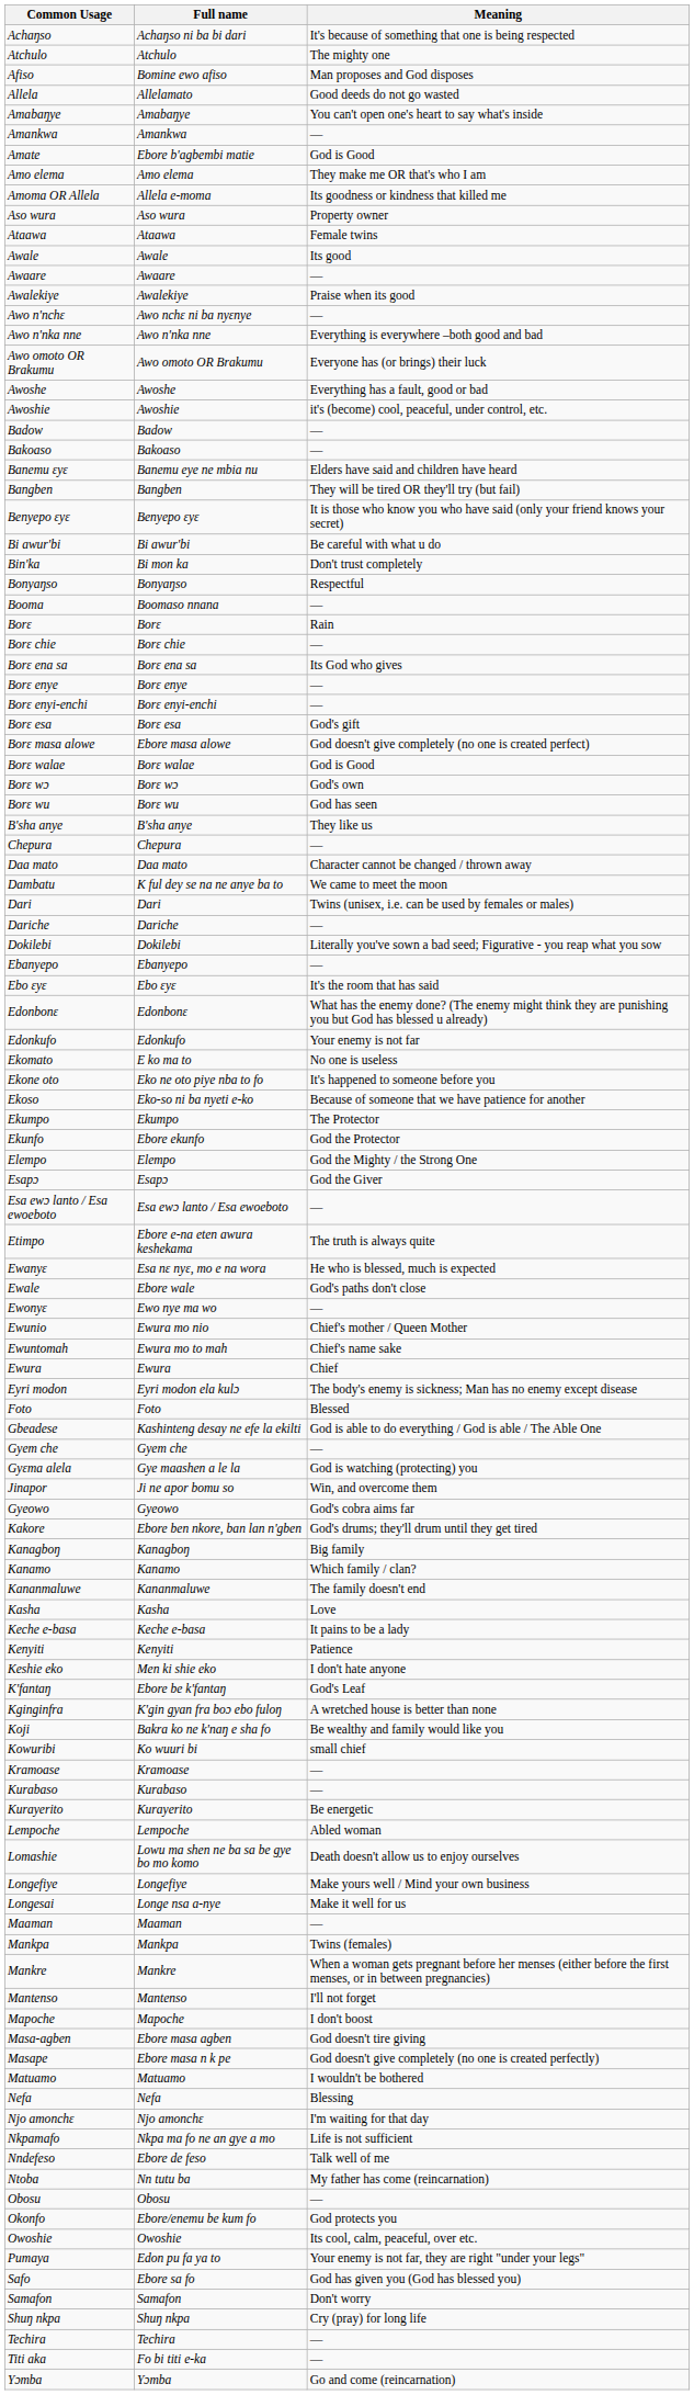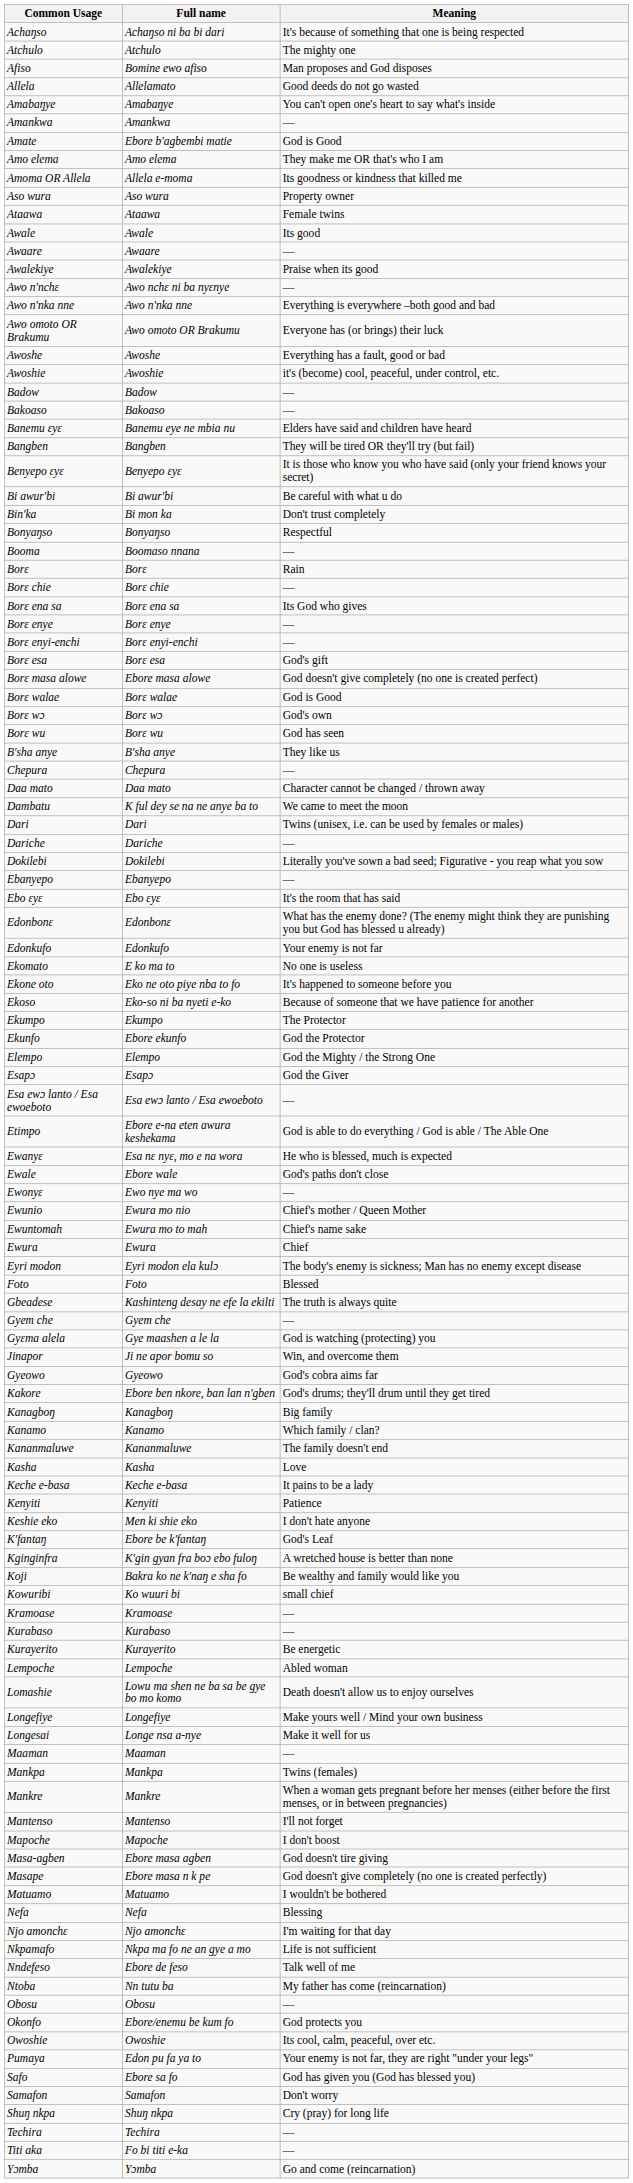 <table class="wikitable">
 <tr>
 <th>Common Usage</th>
 <th>Full name</th>
 <th>Meaning</th>
 </tr>
 <tr>
 <td><em>Achaŋso</em></td>
 <td><em>Achaŋso ni ba bi dari</em></td>
 <td>It's because of something that one is being respected</td>
 </tr>
 <tr>
 <td><em>Atchulo</em></td>
 <td><em>Atchulo</em></td>
 <td>The mighty one</td>
 </tr>
 <tr>
 <td><em>Afiso</em></td>
 <td><em>Bomine ewo afiso</em></td>
 <td>Man proposes and God disposes</td>
 </tr>
 <tr>
 <td><em>Allela</em></td>
 <td><em>Allelamato</em></td>
 <td>Good deeds do not go wasted</td>
 </tr>
 <tr>
 <td><em>Amabaŋye</em></td>
 <td><em>Amabaŋye</em></td>
 <td>You can't open one's heart to say what's inside</td>
 </tr>
 <tr>
 <td><em>Amankwa</em></td>
 <td><em>Amankwa</em></td>
 <td>—</td>
 </tr>
 <tr>
 <td><em>Amate</em></td>
 <td><em>Ebore b'agbembi matie</em></td>
 <td>God is Good</td>
 </tr>
 <tr>
 <td><em>Amo elema</em></td>
 <td><em>Amo elema</em></td>
 <td>They make me OR that's who I am</td>
 </tr>
 <tr>
 <td><em>Amoma OR Allela</em></td>
 <td><em>Allela e-moma</em></td>
 <td>Its goodness or kindness that killed me</td>
 </tr>
 <tr>
 <td><em>Aso wura</em></td>
 <td><em>Aso wura</em></td>
 <td>Property owner</td>
 </tr>
 <tr>
 <td><em>Ataawa</em></td>
 <td><em>Ataawa</em></td>
 <td>Female twins</td>
 </tr>
 <tr>
 <td><em>Awale</em></td>
 <td><em>Awale</em></td>
 <td>Its good</td>
 </tr>
 <tr>
 <td><em>Awaare</em></td>
 <td><em>Awaare</em></td>
 <td>—</td>
 </tr>
 <tr>
 <td><em>Awalekiye</em></td>
 <td><em>Awalekiye</em></td>
 <td>Praise when its good</td>
 </tr>
 <tr>
 <td><em>Awo n'nchɛ</em></td>
 <td><em>Awo nchɛ ni ba nyɛnye</em></td>
 <td>—</td>
 </tr>
 <tr>
 <td><em>Awo n'nka nne</em></td>
 <td><em>Awo n'nka nne</em></td>
 <td>Everything is everywhere –both good and bad</td>
 </tr>
 <tr>
 <td><em>Awo omoto OR Brakumu</em></td>
 <td><em>Awo omoto OR Brakumu</em></td>
 <td>Everyone has (or brings) their luck</td>
 </tr>
 <tr>
 <td><em>Awoshe</em></td>
 <td><em>Awoshe</em></td>
 <td>Everything has a fault, good or bad</td>
 </tr>
 <tr>
 <td><em>Awoshie</em></td>
 <td><em>Awoshie</em></td>
 <td>it's (become) cool, peaceful, under control, etc.</td>
 </tr>
 <tr>
 <td><em>Badow</em></td>
 <td><em>Badow</em></td>
 <td>—</td>
 </tr>
 <tr>
 <td><em>Bakoaso</em></td>
 <td><em>Bakoaso</em></td>
 <td>—</td>
 </tr>
 <tr>
 <td><em>Banemu ɛyɛ</em></td>
 <td><em>Banemu eye ne mbia nu</em></td>
 <td>Elders have said and children have heard</td>
 </tr>
 <tr>
 <td><em>Bangben</em></td>
 <td><em>Bangben</em></td>
 <td>They will be tired OR they'll try (but fail)</td>
 </tr>
 <tr>
 <td><em>Benyepo ɛyɛ</em></td>
 <td><em>Benyepo ɛyɛ</em></td>
 <td>It is those who know you who have said (only your friend knows your secret)</td>
 </tr>
 <tr>
 <td><em>Bi awur'bi</em></td>
 <td><em>Bi awur'bi</em></td>
 <td>Be careful with what u do</td>
 </tr>
 <tr>
 <td><em>Bin'ka</em></td>
 <td><em>Bi mon ka</em></td>
 <td>Don't trust completely</td>
 </tr>
 <tr>
 <td><em>Bonyaŋso</em></td>
 <td><em>Bonyaŋso</em></td>
 <td>Respectful</td>
 </tr>
 <tr>
 <td><em>Booma</em></td>
 <td><em>Boomaso nnana</em></td>
 <td>—</td>
 </tr>
 <tr>
 <td><em>Borɛ</em></td>
 <td><em>Borɛ</em></td>
 <td>Rain</td>
 </tr>
 <tr>
 <td><em>Borɛ chie</em></td>
 <td><em>Borɛ chie</em></td>
 <td>—</td>
 </tr>
 <tr>
 <td><em>Borɛ ena sa</em></td>
 <td><em>Borɛ ena sa</em></td>
 <td>Its God who gives</td>
 </tr>
 <tr>
 <td><em>Borɛ enye</em></td>
 <td><em>Borɛ enye</em></td>
 <td>—</td>
 </tr>
 <tr>
 <td><em>Borɛ enyi-enchi</em></td>
 <td><em>Borɛ enyi-enchi</em></td>
 <td>—</td>
 </tr>
 <tr>
 <td><em>Borɛ esa</em></td>
 <td><em>Borɛ esa</em></td>
 <td>God's gift</td>
 </tr>
 <tr>
 <td><em>Borɛ masa alowe</em></td>
 <td><em>Ebore masa alowe</em></td>
 <td>God doesn't give completely (no one is created perfect)</td>
 </tr>
 <tr>
 <td><em>Borɛ walae</em></td>
 <td><em>Borɛ walae</em></td>
 <td>God is Good</td>
 </tr>
 <tr>
 <td><em>Borɛ wɔ</em></td>
 <td><em>Borɛ wɔ</em></td>
 <td>God's own</td>
 </tr>
 <tr>
 <td><em>Borɛ wu</em></td>
 <td><em>Borɛ wu</em></td>
 <td>God has seen</td>
 </tr>
 <tr>
 <td><em>B'sha anye</em></td>
 <td><em>B'sha anye</em></td>
 <td>They like us</td>
 </tr>
 <tr>
 <td><em>Chepura</em></td>
 <td><em>Chepura</em></td>
 <td>—</td>
 </tr>
 <tr>
 <td><em>Daa mato</em></td>
 <td><em>Daa mato</em></td>
 <td>Character cannot be changed / thrown away</td>
 </tr>
 <tr>
 <td><em>Dambatu</em></td>
 <td><em>K ful dey se na ne anye ba to</em></td>
 <td>We came to meet the moon</td>
 </tr>
 <tr>
 <td><em>Dari</em></td>
 <td><em>Dari</em></td>
 <td>Twins (unisex, i.e. can be used by females or males)</td>
 </tr>
 <tr>
 <td><em>Dariche</em></td>
 <td><em>Dariche</em></td>
 <td>—</td>
 </tr>
 <tr>
 <td><em>Dokilebi</em></td>
 <td><em>Dokilebi</em></td>
 <td>Literally you've sown a bad seed; Figurative - you reap what you sow</td>
 </tr>
 <tr>
 <td><em>Ebanyepo</em></td>
 <td><em>Ebanyepo</em></td>
 <td>—</td>
 </tr>
 <tr>
 <td><em>Ebo ɛyɛ</em></td>
 <td><em>Ebo ɛyɛ</em></td>
 <td>It's the room that has said</td>
 </tr>
 <tr>
 <td><em>Edonbonɛ</em></td>
 <td><em>Edonbonɛ</em></td>
 <td>What has the enemy done? (The enemy might think they are punishing you but God has blessed u already)</td>
 </tr>
 <tr>
 <td><em>Edonkufo</em></td>
 <td><em>Edonkufo</em></td>
 <td>Your enemy is not far</td>
 </tr>
 <tr>
 <td><em>Ekomato</em></td>
 <td><em>E ko ma to</em></td>
 <td>No one is useless</td>
 </tr>
 <tr>
 <td><em>Ekone oto</em></td>
 <td><em>Eko ne oto piye nba to fo</em></td>
 <td>It's happened to someone before you</td>
 </tr>
 <tr>
 <td><em>Ekoso</em></td>
 <td><em>Eko-so ni ba nyeti e-ko</em></td>
 <td>Because of someone that we have patience for another</td>
 </tr>
 <tr>
 <td><em>Ekumpo</em></td>
 <td><em>Ekumpo</em></td>
 <td>The Protector</td>
 </tr>
 <tr>
 <td><em>Ekunfo</em></td>
 <td><em>Ebore ekunfo</em></td>
 <td>God the Protector</td>
 </tr>
 <tr>
 <td><em>Elempo</em></td>
 <td><em>Elempo</em></td>
 <td>God the Mighty / the Strong One</td>
 </tr>
 <tr>
 <td><em>Esapɔ</em></td>
 <td><em>Esapɔ</em></td>
 <td>God the Giver</td>
 </tr>
 <tr>
 <td><em>Esa ewɔ lanto / Esa ewoeboto</em></td>
 <td><em>Esa ewɔ lanto / Esa ewoeboto</em></td>
 <td>—</td>
 </tr>
 <tr>
 <td><em>Etimpo</em></td>
 <td><em>Ebore e-na eten awura keshekama</em></td>
-<td>The truth is always quite</td>
+<td>God is able to do everything / God is able / The Able One</td>
 </tr>
 <tr>
 <td><em>Ewanyɛ</em></td>
 <td><em>Esa nɛ nyɛ, mo e na wora</em></td>
 <td>He who is blessed, much is expected</td>
 </tr>
 <tr>
 <td><em>Ewale</em></td>
 <td><em>Ebore wale</em></td>
 <td>God's paths don't close</td>
 </tr>
 <tr>
 <td><em>Ewonyɛ</em></td>
 <td><em>Ewo nye ma wo</em></td>
 <td>—</td>
 </tr>
 <tr>
 <td><em>Ewunio</em></td>
 <td><em>Ewura mo nio</em></td>
 <td>Chief's mother / Queen Mother</td>
 </tr>
 <tr>
 <td><em>Ewuntomah</em></td>
 <td><em>Ewura mo to mah</em></td>
 <td>Chief's name sake</td>
 </tr>
 <tr>
 <td><em>Ewura</em></td>
 <td><em>Ewura</em></td>
 <td>Chief</td>
 </tr>
 <tr>
 <td><em>Eyri modon</em></td>
 <td><em>Eyri modon ela kulɔ</em></td>
 <td>The body's enemy is sickness; Man has no enemy except disease</td>
 </tr>
 <tr>
 <td><em>Foto</em></td>
 <td><em>Foto</em></td>
 <td>Blessed</td>
 </tr>
 <tr>
 <td><em>Gbeadese</em></td>
 <td><em>Kashinteng desay ne efe la ekilti</em></td>
-<td>God is able to do everything / God is able / The Able One</td>
+<td>The truth is always quite</td>
 </tr>
 <tr>
 <td><em>Gyem che</em></td>
 <td><em>Gyem che</em></td>
 <td>—</td>
 </tr>
 <tr>
 <td><em>Gyɛma alela</em></td>
 <td><em>Gye maashen a le la</em></td>
 <td>God is watching (protecting) you</td>
 </tr>
 <tr>
 <td><em>Jinapor</em></td>
 <td><em>Ji ne apor bomu so</em></td>
 <td>Win, and overcome them</td>
 </tr>
 <tr>
 <td><em>Gyeowo</em></td>
 <td><em>Gyeowo</em></td>
 <td>God's cobra aims far</td>
 </tr>
 <tr>
 <td><em>Kakore</em></td>
 <td><em>Ebore ben nkore, ban lan n'gben</em></td>
 <td>God's drums; they'll drum until they get tired</td>
 </tr>
 <tr>
 <td><em>Kanagboŋ</em></td>
 <td><em>Kanagboŋ</em></td>
 <td>Big family</td>
 </tr>
 <tr>
 <td><em>Kanamo</em></td>
 <td><em>Kanamo</em></td>
 <td>Which family / clan?</td>
 </tr>
 <tr>
 <td><em>Kananmaluwe</em></td>
 <td><em>Kananmaluwe</em></td>
 <td>The family doesn't end</td>
 </tr>
 <tr>
 <td><em>Kasha</em></td>
 <td><em>Kasha</em></td>
 <td>Love</td>
 </tr>
 <tr>
 <td><em>Keche e-basa</em></td>
 <td><em>Keche e-basa</em></td>
 <td>It pains to be a lady</td>
 </tr>
 <tr>
 <td><em>Kenyiti</em></td>
 <td><em>Kenyiti</em></td>
 <td>Patience</td>
 </tr>
 <tr>
 <td><em>Keshie eko</em></td>
 <td><em>Men ki shie eko</em></td>
 <td>I don't hate anyone</td>
 </tr>
 <tr>
 <td><em>K'fantaŋ</em></td>
 <td><em>Ebore be k'fantaŋ</em></td>
 <td>God's Leaf</td>
 </tr>
 <tr>
 <td><em>Kginginfra</em></td>
 <td><em>K'gin gyan fra boɔ ebo fuloŋ</em></td>
 <td>A wretched house is better than none</td>
 </tr>
 <tr>
 <td><em>Koji</em></td>
 <td><em>Bakra ko ne k'naŋ e sha fo</em></td>
 <td>Be wealthy and family would like you</td>
 </tr>
 <tr>
 <td><em>Kowuribi</em></td>
 <td><em>Ko wuuri bi</em></td>
 <td>small chief</td>
 </tr>
 <tr>
 <td><em>Kramoase</em></td>
 <td><em>Kramoase</em></td>
 <td>—</td>
 </tr>
 <tr>
 <td><em>Kurabaso</em></td>
 <td><em>Kurabaso</em></td>
 <td>—</td>
 </tr>
 <tr>
 <td><em>Kurayerito</em></td>
 <td><em>Kurayerito</em></td>
 <td>Be energetic</td>
 </tr>
 <tr>
 <td><em>Lempoche</em></td>
 <td><em>Lempoche</em></td>
 <td>Abled woman</td>
 </tr>
 <tr>
 <td><em>Lomashie</em></td>
 <td><em>Lowu ma shen ne ba sa be gye bo mo komo</em></td>
 <td>Death doesn't allow us to enjoy ourselves</td>
 </tr>
 <tr>
 <td><em>Longefiye</em></td>
 <td><em>Longefiye</em></td>
 <td>Make yours well / Mind your own business</td>
 </tr>
 <tr>
 <td><em>Longesai</em></td>
 <td><em>Longe nsa a-nye</em></td>
 <td>Make it well for us</td>
 </tr>
 <tr>
 <td><em>Maaman</em></td>
 <td><em>Maaman</em></td>
 <td>—</td>
 </tr>
 <tr>
 <td><em>Mankpa</em></td>
 <td><em>Mankpa</em></td>
 <td>Twins (females)</td>
 </tr>
 <tr>
 <td><em>Mankre</em></td>
 <td><em>Mankre</em></td>
 <td>When a woman gets pregnant before her menses (either before the first menses, or in between pregnancies)</td>
 </tr>
 <tr>
 <td><em>Mantenso</em></td>
 <td><em>Mantenso</em></td>
 <td>I'll not forget</td>
 </tr>
 <tr>
 <td><em>Mapoche</em></td>
 <td><em>Mapoche</em></td>
 <td>I don't boost</td>
 </tr>
 <tr>
 <td><em>Masa-agben</em></td>
 <td><em>Ebore masa agben</em></td>
 <td>God doesn't tire giving</td>
 </tr>
 <tr>
 <td><em>Masape</em></td>
 <td><em>Ebore masa n k pe</em></td>
 <td>God doesn't give completely (no one is created perfectly)</td>
 </tr>
 <tr>
 <td><em>Matuamo</em></td>
 <td><em>Matuamo</em></td>
 <td>I wouldn't be bothered</td>
 </tr>
 <tr>
 <td><em>Nefa</em></td>
 <td><em>Nefa</em></td>
 <td>Blessing</td>
 </tr>
 <tr>
 <td><em>Njo amonchɛ</em></td>
 <td><em>Njo amonchɛ</em></td>
 <td>I'm waiting for that day</td>
 </tr>
 <tr>
 <td><em>Nkpamafo</em></td>
 <td><em>Nkpa ma fo ne an gye a mo</em></td>
 <td>Life is not sufficient</td>
 </tr>
 <tr>
 <td><em>Nndefeso</em></td>
 <td><em>Ebore de feso</em></td>
 <td>Talk well of me</td>
 </tr>
 <tr>
 <td><em>Ntoba</em></td>
 <td><em>Nn tutu ba</em></td>
 <td>My father has come (reincarnation)</td>
 </tr>
 <tr>
 <td><em>Obosu</em></td>
 <td><em>Obosu</em></td>
 <td>—</td>
 </tr>
 <tr>
 <td><em>Okonfo</em></td>
 <td><em>Ebore/enemu be kum fo</em></td>
 <td>God protects you</td>
 </tr>
 <tr>
 <td><em>Owoshie</em></td>
 <td><em>Owoshie</em></td>
 <td>Its cool, calm, peaceful, over etc.</td>
 </tr>
 <tr>
 <td><em>Pumaya</em></td>
 <td><em>Edon pu fa ya to</em></td>
 <td>Your enemy is not far, they are right "under your legs"</td>
 </tr>
 <tr>
 <td><em>Safo</em></td>
 <td><em>Ebore sa fo</em></td>
 <td>God has given you (God has blessed you)</td>
 </tr>
 <tr>
 <td><em>Samafon</em></td>
 <td><em>Samafon</em></td>
 <td>Don't worry</td>
 </tr>
 <tr>
 <td><em>Shuŋ nkpa</em></td>
 <td><em>Shuŋ nkpa</em></td>
 <td>Cry (pray) for long life</td>
 </tr>
 <tr>
 <td><em>Techira</em></td>
 <td><em>Techira</em></td>
 <td>—</td>
 </tr>
 <tr>
 <td><em>Titi aka</em></td>
 <td><em>Fo bi titi e-ka</em></td>
 <td>—</td>
 </tr>
 <tr>
 <td><em>Yɔmba</em></td>
 <td><em>Yɔmba</em></td>
 <td>Go and come (reincarnation)</td>
 </tr>
 </table>
